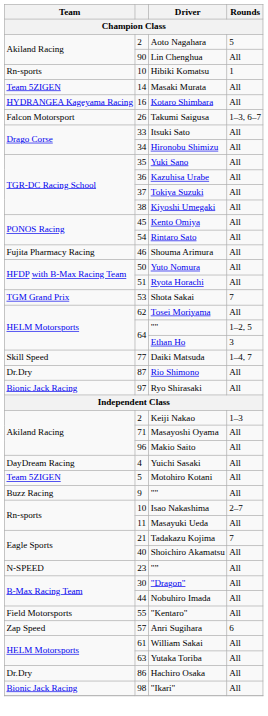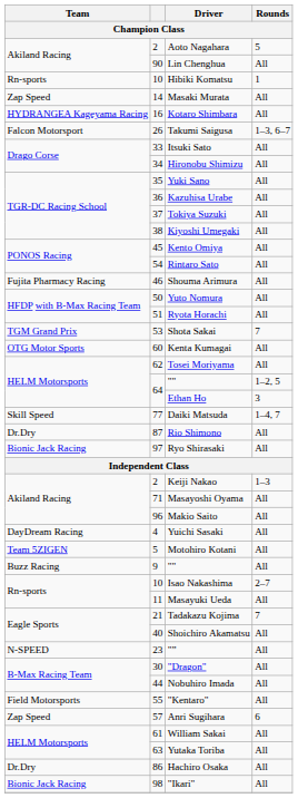 <table class="wikitable" style="font-size: 85%">
 <tr>
 <th>Team</th>
 <th></th>
 <th>Driver</th>
 <th>Rounds</th>
 </tr>
 <tr>
 <th colspan=4 align=center>Champion Class</th>
 </tr>
 <tr>
 <td rowspan=2>Akiland Racing</td>
 <td>2</td>
 <td> Aoto Nagahara</td>
 <td>5</td>
 </tr>
 <tr>
 <td>90</td>
 <td> Lin Chenghua</td>
 <td>All</td>
 </tr>
 <tr>
 <td>Rn-sports</td>
 <td>10</td>
 <td> Hibiki Komatsu</td>
 <td>1</td>
 </tr>
 <tr>
-<td><a href='#'>Team 5ZIGEN</a></td>
+<td>Zap Speed</td>
 <td>14</td>
 <td> Masaki Murata</td>
 <td>All</td>
 </tr>
 <tr>
 <td><a href='#'>HYDRANGEA Kageyama Racing</a></td>
 <td>16</td>
 <td> <a href='#'>Kotaro Shimbara</a></td>
 <td>All</td>
 </tr>
 <tr>
 <td>Falcon Motorsport</td>
 <td>26</td>
 <td> Takumi Saigusa</td>
 <td nowrap>1–3, 6–7</td>
 </tr>
 <tr>
 <td rowspan=2><a href='#'>Drago Corse</a></td>
 <td>33</td>
 <td> Itsuki Sato</td>
 <td>All</td>
 </tr>
 <tr>
 <td>34</td>
 <td> <a href='#'>Hironobu Shimizu</a></td>
 <td>All</td>
 </tr>
 <tr>
 <td rowspan=4><a href='#'>TGR-DC Racing School</a></td>
 <td>35</td>
 <td> <a href='#'>Yuki Sano</a></td>
 <td>All</td>
 </tr>
 <tr>
 <td>36</td>
 <td> <a href='#'>Kazuhisa Urabe</a></td>
 <td>All</td>
 </tr>
 <tr>
 <td>37</td>
 <td> <a href='#'>Tokiya Suzuki</a></td>
 <td>All</td>
 </tr>
 <tr>
 <td>38</td>
 <td> <a href='#'>Kiyoshi Umegaki</a></td>
 <td>All</td>
 </tr>
 <tr>
 <td rowspan=2><a href='#'>PONOS Racing</a></td>
 <td>45</td>
 <td> <a href='#'>Kento Omiya</a></td>
 <td>All</td>
 </tr>
 <tr>
 <td>54</td>
 <td> <a href='#'>Rintaro Sato</a></td>
 <td>All</td>
 </tr>
 <tr>
 <td>Fujita Pharmacy Racing</td>
 <td>46</td>
 <td> Shouma Arimura</td>
 <td>All</td>
 </tr>
 <tr>
 <td rowspan=2 nowrap><a href='#'>HFDP</a> <a href='#'>with B-Max Racing Team</a></td>
 <td>50</td>
 <td> <a href='#'>Yuto Nomura</a></td>
 <td>All</td>
 </tr>
 <tr>
 <td>51</td>
 <td> <a href='#'>Ryota Horachi</a></td>
 <td>All</td>
 </tr>
 <tr>
 <td><a href='#'>TGM Grand Prix</a></td>
 <td>53</td>
 <td> Shota Sakai</td>
 <td>7</td>
+</tr>
+<tr>
+<td><a href='#'>OTG Motor Sports</a></td>
+<td>60</td>
+<td> Kenta Kumagai</td>
+<td>All</td>
 </tr>
 <tr>
 <td rowspan=3><a href='#'>HELM Motorsports</a></td>
 <td>62</td>
 <td> <a href='#'>Tosei Moriyama</a></td>
 <td>All</td>
 </tr>
 <tr>
 <td rowspan=2>64</td>
 <td> ""</td>
 <td>1–2, 5</td>
 </tr>
 <tr>
 <td> <a href='#'>Ethan Ho</a></td>
 <td>3</td>
 </tr>
 <tr>
 <td>Skill Speed</td>
 <td>77</td>
 <td> Daiki Matsuda</td>
 <td>1–4, 7</td>
 </tr>
 <tr>
 <td>Dr.Dry</td>
 <td>87</td>
 <td> <a href='#'>Rio Shimono</a></td>
 <td>All</td>
 </tr>
 <tr>
 <td><a href='#'>Bionic Jack Racing</a></td>
 <td>97</td>
 <td> Ryo Shirasaki</td>
 <td>All</td>
 </tr>
 <tr>
 <th colspan=4 align=center>Independent Class</th>
 </tr>
 <tr>
 <td rowspan=3>Akiland Racing</td>
 <td>2</td>
 <td> Keiji Nakao</td>
 <td>1–3</td>
 </tr>
 <tr>
 <td>71</td>
 <td> Masayoshi Oyama</td>
 <td>All</td>
 </tr>
 <tr>
 <td>96</td>
 <td> Makio Saito</td>
 <td>All</td>
 </tr>
 <tr>
 <td>DayDream Racing</td>
 <td>4</td>
 <td> Yuichi Sasaki</td>
 <td>All</td>
 </tr>
 <tr>
 <td><a href='#'>Team 5ZIGEN</a></td>
 <td>5</td>
 <td> Motohiro Kotani</td>
 <td>All</td>
 </tr>
 <tr>
 <td>Buzz Racing</td>
 <td>9</td>
 <td> ""</td>
 <td>All</td>
 </tr>
 <tr>
 <td rowspan=2>Rn-sports</td>
 <td>10</td>
 <td> Isao Nakashima</td>
 <td>2–7</td>
 </tr>
 <tr>
 <td>11</td>
 <td> Masayuki Ueda</td>
 <td>All</td>
 </tr>
 <tr>
 <td rowspan=2>Eagle Sports</td>
 <td>21</td>
 <td nowrap> Tadakazu Kojima</td>
 <td>7</td>
 </tr>
 <tr>
 <td>40</td>
 <td nowrap> Shoichiro Akamatsu</td>
 <td>All</td>
 </tr>
 <tr>
 <td>N-SPEED</td>
 <td>23</td>
 <td> "”</td>
 <td>All</td>
 </tr>
 <tr>
 <td rowspan=2 nowrap><a href='#'>B-Max Racing Team</a></td>
 <td>30</td>
 <td> <a href='#'>"Dragon"</a></td>
 <td>All</td>
 </tr>
 <tr>
 <td>44</td>
 <td> Nobuhiro Imada</td>
 <td>All</td>
 </tr>
 <tr>
 <td>Field Motorsports</td>
 <td>55</td>
 <td> "Kentaro"</td>
 <td>All</td>
 </tr>
 <tr>
 <td>Zap Speed</td>
 <td>57</td>
 <td> Anri Sugihara</td>
 <td>6</td>
 </tr>
 <tr>
 <td rowspan=2><a href='#'>HELM Motorsports</a></td>
 <td>61</td>
 <td> William Sakai</td>
 <td>All</td>
 </tr>
 <tr>
 <td>63</td>
 <td> Yutaka Toriba</td>
 <td>All</td>
 </tr>
 <tr>
 <td>Dr.Dry</td>
 <td>86</td>
 <td> Hachiro Osaka</td>
 <td>All</td>
 </tr>
 <tr>
 <td><a href='#'>Bionic Jack Racing</a></td>
 <td>98</td>
 <td> "Ikari"</td>
 <td>All</td>
 </tr>
 <tr>
 </tr>
 </table>
